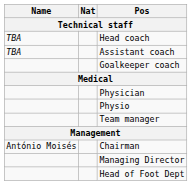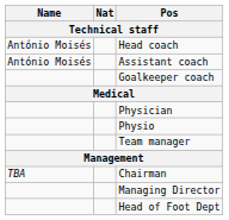 <table class="wikitable ve-ce-branchNode ve-ce-tableNode">
 <tr>
 <th>Name</th>
 <th>Nat</th>
 <th>Pos</th>
 </tr>
 <tr>
 <th colspan="4">Technical staff</th>
 </tr>
 <tr>
-<td><em>TBA</em></td>
+<td>António Moisés</td>
 <td></td>
 <td>Head coach</td>
 </tr>
 <tr>
-<td><em>TBA</em></td>
+<td>António Moisés</td>
 <td></td>
 <td>Assistant coach</td>
 </tr>
 <tr>
 <td></td>
 <td></td>
 <td>Goalkeeper coach</td>
 </tr>
 <tr>
 <th colspan="4">Medical</th>
 </tr>
 <tr>
 <td></td>
 <td></td>
 <td>Physician</td>
 </tr>
 <tr>
 <td></td>
 <td></td>
 <td>Physio</td>
 </tr>
 <tr>
 <td></td>
 <td></td>
 <td>Team manager</td>
 </tr>
 <tr>
 <th colspan="4">Management</th>
 </tr>
 <tr>
-<td>António Moisés</td>
+<td><em>TBA</em></td>
 <td></td>
 <td>Chairman</td>
 </tr>
 <tr>
 <td></td>
 <td></td>
 <td>Managing Director</td>
 </tr>
 <tr>
 <td></td>
 <td></td>
 <td>Head of Foot Dept</td>
 </tr>
 </table>
